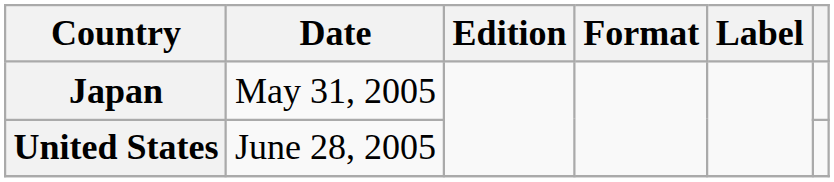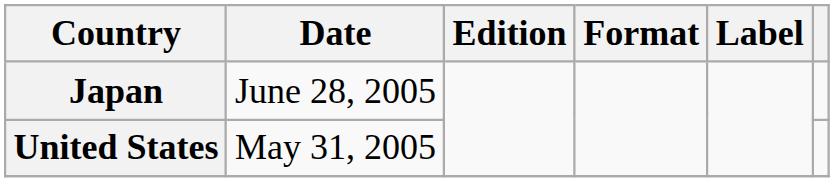 <table class="wikitable plainrowheaders">
 <tr>
 <th scope="col">Country</th>
 <th scope="col">Date</th>
 <th scope="col">Edition</th>
 <th scope="col">Format</th>
 <th scope="col">Label</th>
 <th scope="col"></th>
 </tr>
 <tr>
 <th scope="row">Japan</th>
-<td rowspan="1">May 31, 2005</td>
+<td rowspan="1">June 28, 2005</td>
 <td rowspan="2"></td>
 <td rowspan="2"></td>
 <td rowspan="2"></td>
 <td style="text-align:center;"></td>
 </tr>
 <tr>
 <th scope="row">United States</th>
-<td rowspan="1">June 28, 2005</td>
+<td rowspan="1">May 31, 2005</td>
 <td style="text-align:center;"></td>
 </tr>
 <tr>
 </tr>
 </table>
